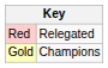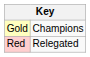 <table class="wikitable">
 <tr>
 <th colspan=2>Key</th>
 </tr>
 <tr>
+<td bgcolor="#ffffbf">Gold</td>
+<td>Champions</td>
+</tr>
+<tr>
 <td bgcolor="#ffcfcf">Red</td>
 <td>Relegated</td>
 </tr>
-<tr>
-<td bgcolor="#ffffbf">Gold</td>
-<td>Champions</td>
-</tr>
 </table>
